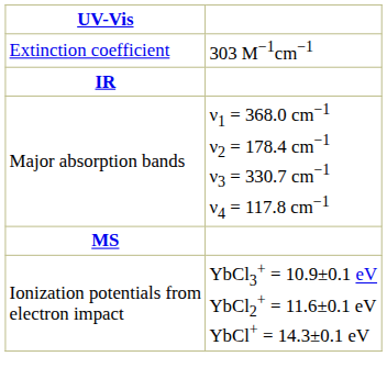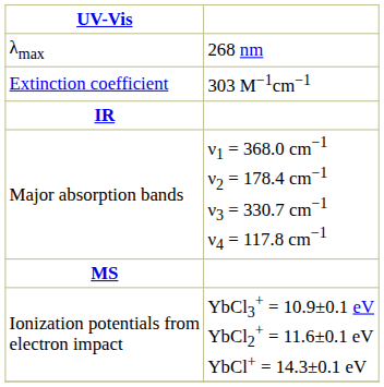 <table border="1" cellspacing="0" cellpadding="3" style="margin: 0 0 0 0.5em; background: #FFFFFF; border-collapse: collapse; border-color: #C0C090;">
 <tr>
 <th><a href='#'>UV-Vis</a></th>
+</tr>
+<tr>
+<td>λ<sub>max</sub></td>
+<td>268 <a href='#'>nm</a></td>
 </tr>
 <tr>
 <td><a href='#'>Extinction coefficient</a></td>
 <td>303 M<sup>−1</sup>cm<sup>−1</sup></td>
 </tr>
 <tr>
 <th><a href='#'>IR</a></th>
 </tr>
 <tr>
 <td>Major absorption bands</td>
 <td>ν<sub>1</sub> = 368.0 cm<sup>−1</sup> <br> ν<sub>2</sub> = 178.4 cm<sup>−1</sup> <br> ν<sub>3</sub> = 330.7 cm<sup>−1</sup> <br> ν<sub>4</sub> = 117.8 cm<sup>−1</sup></td>
 </tr>
 <tr>
 <th><a href='#'>MS</a></th>
 </tr>
 <tr>
 <td>Ionization potentials from<br>electron impact</td>
 <td>YbCl<sub>3</sub><sup>+</sup> = 10.9±0.1 <a href='#'>eV</a><br>YbCl<sub>2</sub><sup>+</sup> = 11.6±0.1 eV<br>YbCl<sup>+</sup> = 14.3±0.1 eV</td>
 </tr>
 <tr>
 </tr>
 </table>
